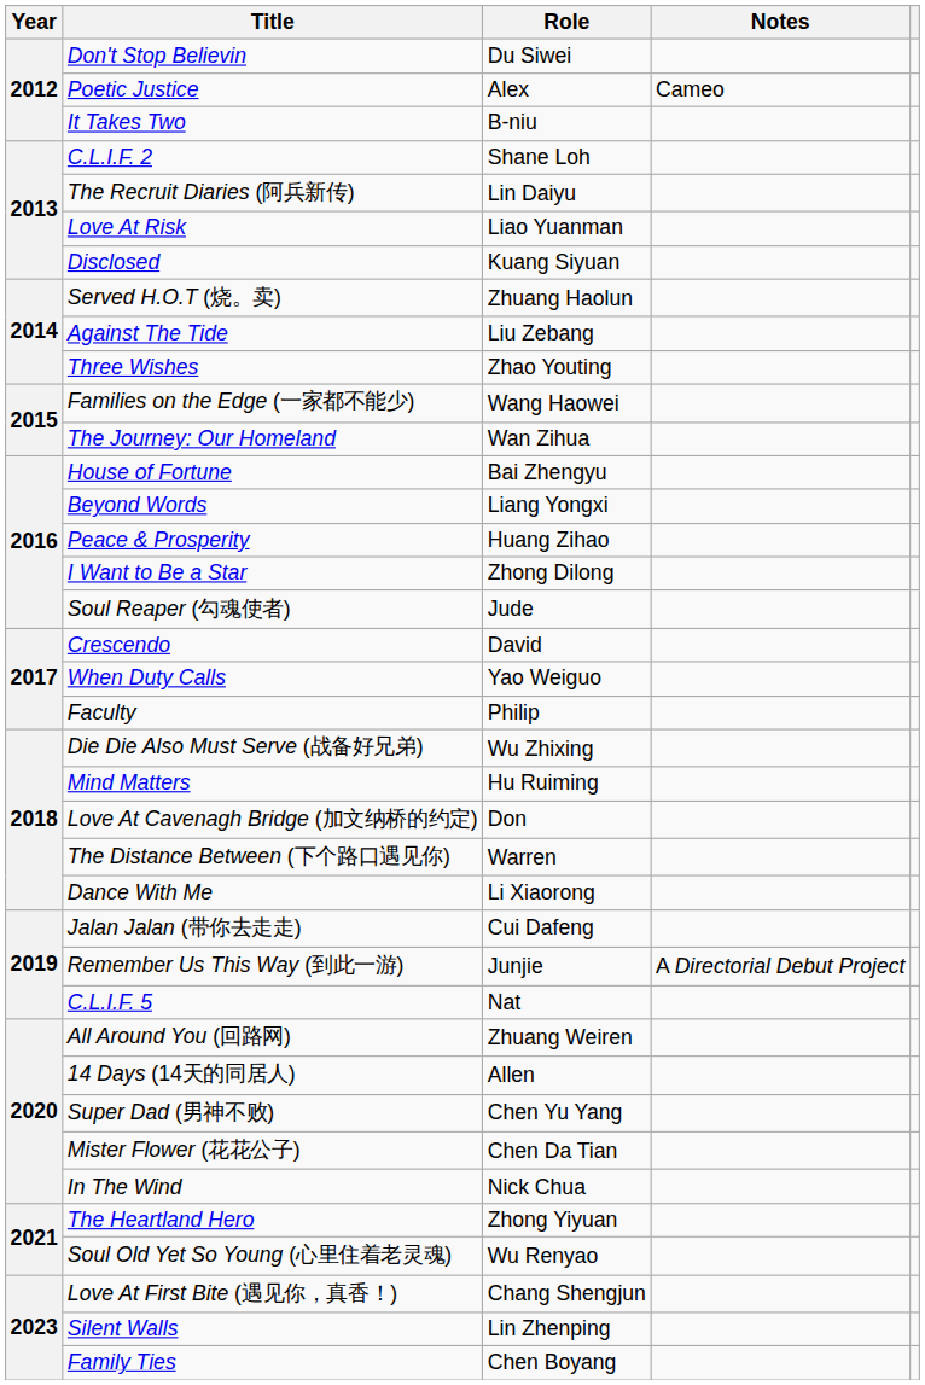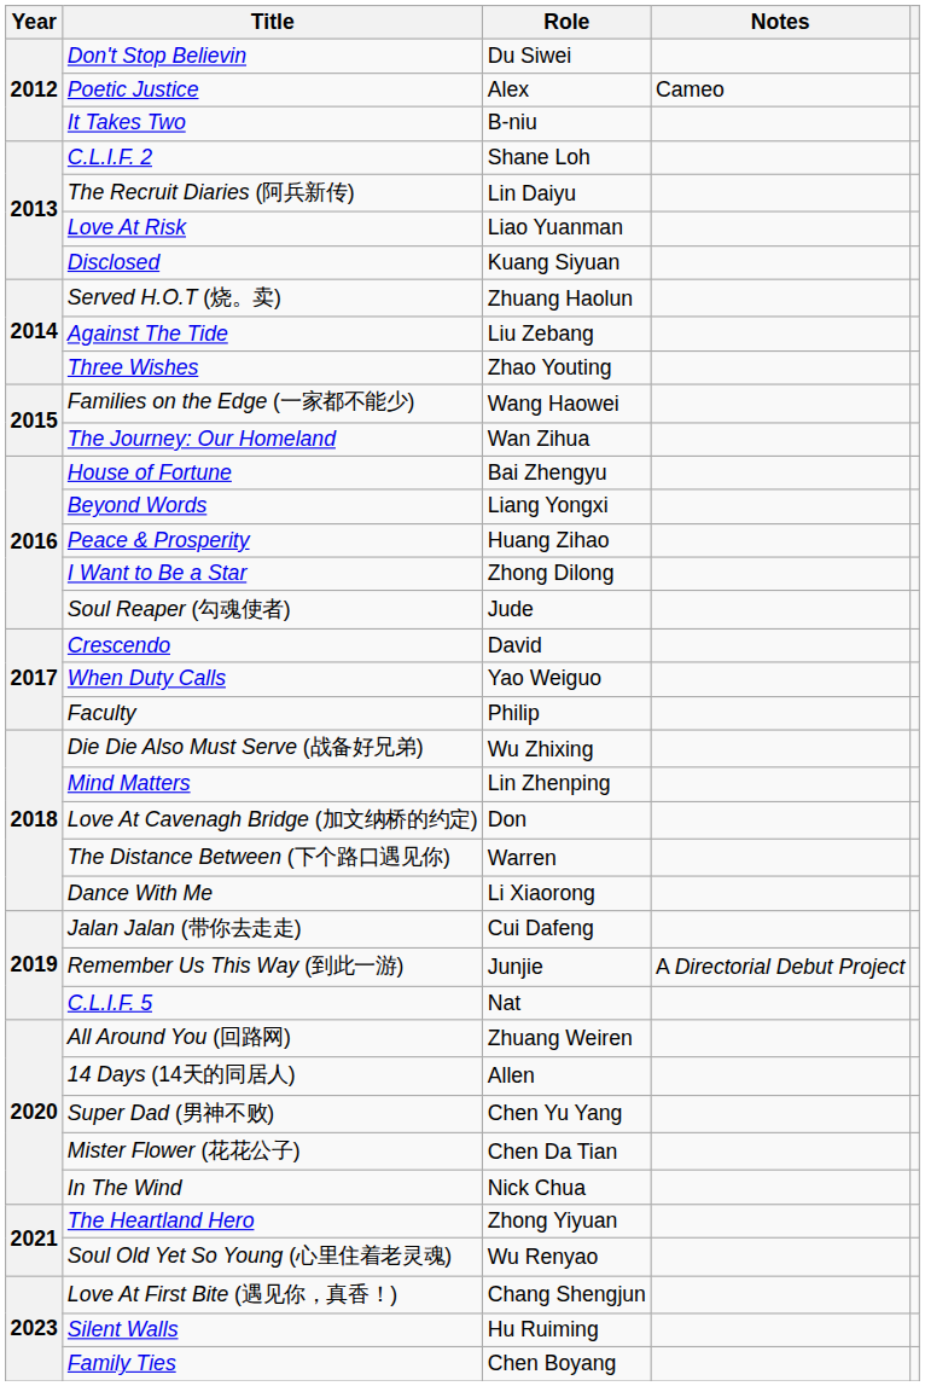 <table class="wikitable sortable plainrowheaders">
 <tr>
 <th scope="col">Year</th>
 <th scope="col">Title</th>
 <th scope="col">Role</th>
 <th scope="col" class="unsortable">Notes</th>
 <th scope="col" class="unsortable"></th>
 </tr>
 <tr>
 <th rowspan="3" scope="row">2012</th>
 <td><em><a href='#'>Don't Stop Believin</a></em></td>
 <td>Du Siwei</td>
 <td></td>
 <td></td>
 </tr>
 <tr>
 <td><em><a href='#'>Poetic Justice</a></em></td>
 <td>Alex</td>
 <td>Cameo</td>
 <td></td>
 </tr>
 <tr>
 <td><em><a href='#'>It Takes Two</a></em></td>
 <td>B-niu</td>
 <td></td>
 <td></td>
 </tr>
 <tr>
 <th rowspan="4" scope="row">2013</th>
 <td><em><a href='#'>C.L.I.F. 2</a></em></td>
 <td>Shane Loh</td>
 <td></td>
 <td></td>
 </tr>
 <tr>
 <td><em>The Recruit Diaries</em> (阿兵新传)</td>
 <td>Lin Daiyu</td>
 <td></td>
 <td></td>
 </tr>
 <tr>
 <td><em><a href='#'>Love At Risk</a></em></td>
 <td>Liao Yuanman</td>
 <td></td>
 <td></td>
 </tr>
 <tr>
 <td><em><a href='#'>Disclosed</a></em></td>
 <td>Kuang Siyuan</td>
 <td></td>
 <td></td>
 </tr>
 <tr>
 <th rowspan="3" scope="row">2014</th>
 <td><em>Served H.O.T</em> (烧。卖)</td>
 <td>Zhuang Haolun</td>
 <td></td>
 <td></td>
 </tr>
 <tr>
 <td><em><a href='#'>Against The Tide</a></em></td>
 <td>Liu Zebang</td>
 <td></td>
 <td></td>
 </tr>
 <tr>
 <td><em><a href='#'>Three Wishes</a></em></td>
 <td>Zhao Youting</td>
 <td></td>
 <td></td>
 </tr>
 <tr>
 <th rowspan="2" scope="row">2015</th>
 <td><em>Families on the Edge</em> (一家都不能少)</td>
 <td>Wang Haowei</td>
 <td></td>
 <td></td>
 </tr>
 <tr>
 <td><em><a href='#'>The Journey: Our Homeland</a></em></td>
 <td>Wan Zihua</td>
 <td></td>
 <td></td>
 </tr>
 <tr>
 <th rowspan="5" scope="row">2016</th>
 <td><em><a href='#'>House of Fortune</a></em></td>
 <td>Bai Zhengyu</td>
 <td></td>
 <td></td>
 </tr>
 <tr>
 <td><em><a href='#'>Beyond Words</a></em></td>
 <td>Liang Yongxi</td>
 <td></td>
 <td></td>
 </tr>
 <tr>
 <td><em><a href='#'>Peace & Prosperity</a></em></td>
 <td>Huang Zihao</td>
 <td></td>
 <td></td>
 </tr>
 <tr>
 <td><em><a href='#'>I Want to Be a Star</a></em></td>
 <td>Zhong Dilong</td>
 <td></td>
 <td></td>
 </tr>
 <tr>
 <td><em>Soul Reaper</em> (勾魂使者)</td>
 <td>Jude</td>
 <td></td>
 <td></td>
 </tr>
 <tr>
 <th rowspan="3" scope="row">2017</th>
 <td><em><a href='#'>Crescendo</a></em></td>
 <td>David</td>
 <td></td>
 <td></td>
 </tr>
 <tr>
 <td><em> <a href='#'>When Duty Calls</a> </em></td>
 <td>Yao Weiguo</td>
 <td></td>
 <td></td>
 </tr>
 <tr>
 <td><em>Faculty</em></td>
 <td>Philip</td>
 <td></td>
 <td></td>
 </tr>
 <tr>
 <th scope="row" rowspan="5">2018</th>
 <td><em>Die Die Also Must Serve</em> (战备好兄弟)</td>
 <td>Wu Zhixing</td>
 <td></td>
 <td></td>
 </tr>
 <tr>
 <td><em><a href='#'>Mind Matters</a></em></td>
-<td>Hu Ruiming</td>
+<td>Lin Zhenping</td>
 <td></td>
 <td></td>
 </tr>
 <tr>
 <td><em>Love At Cavenagh Bridge</em> (加文纳桥的约定)</td>
 <td>Don</td>
 <td></td>
 <td></td>
 </tr>
 <tr>
 <td><em>The Distance Between</em> (下个路口遇见你)</td>
 <td>Warren</td>
 <td></td>
 <td></td>
 </tr>
 <tr>
 <td><em>Dance With Me</em></td>
 <td>Li Xiaorong</td>
 <td></td>
 <td></td>
 </tr>
 <tr>
 <th rowspan="3" scope="row">2019</th>
 <td><em>Jalan Jalan</em> (带你去走走)</td>
 <td>Cui Dafeng</td>
 <td></td>
 <td></td>
 </tr>
 <tr>
 <td><em>Remember Us This Way</em> (到此一游)</td>
 <td>Junjie</td>
 <td>A <em>Directorial Debut Project</em></td>
 <td></td>
 </tr>
 <tr>
 <td><em><a href='#'>C.L.I.F. 5</a></em></td>
 <td>Nat</td>
 <td></td>
 <td></td>
 </tr>
 <tr>
 <th rowspan="5" scope="row">2020</th>
 <td><em>All Around You</em> (回路网)</td>
 <td>Zhuang Weiren</td>
 <td></td>
 <td></td>
 </tr>
 <tr>
 <td><em>14 Days</em> (14天的同居人)</td>
 <td>Allen</td>
 <td></td>
 <td></td>
 </tr>
 <tr>
 <td><em>Super Dad</em> (男神不败)</td>
 <td>Chen Yu Yang</td>
 <td></td>
 <td></td>
 </tr>
 <tr>
 <td><em>Mister Flower</em> (花花公子)</td>
 <td>Chen Da Tian</td>
 <td></td>
 <td></td>
 </tr>
 <tr>
 <td><em>In The Wind</em></td>
 <td>Nick Chua</td>
 <td></td>
 <td></td>
 </tr>
 <tr>
 <th rowspan="2" scope="row">2021</th>
 <td><em><a href='#'>The Heartland Hero</a></em></td>
 <td>Zhong Yiyuan</td>
 <td></td>
 <td></td>
 </tr>
 <tr>
 <td><em>Soul Old Yet So Young</em> (心里住着老灵魂)</td>
 <td>Wu Renyao</td>
 <td></td>
 <td></td>
 </tr>
 <tr>
 <th rowspan="3" scope="row">2023</th>
 <td><em>Love At First Bite</em> (遇见你，真香！)</td>
 <td>Chang Shengjun</td>
 <td></td>
 <td></td>
 </tr>
 <tr>
 <td><em><a href='#'>Silent Walls</a></em></td>
-<td>Lin Zhenping</td>
+<td>Hu Ruiming</td>
 <td></td>
 <td></td>
 </tr>
 <tr>
 <td><em><a href='#'>Family Ties</a></em></td>
 <td>Chen Boyang</td>
 <td></td>
 <td></td>
 </tr>
 </table>
